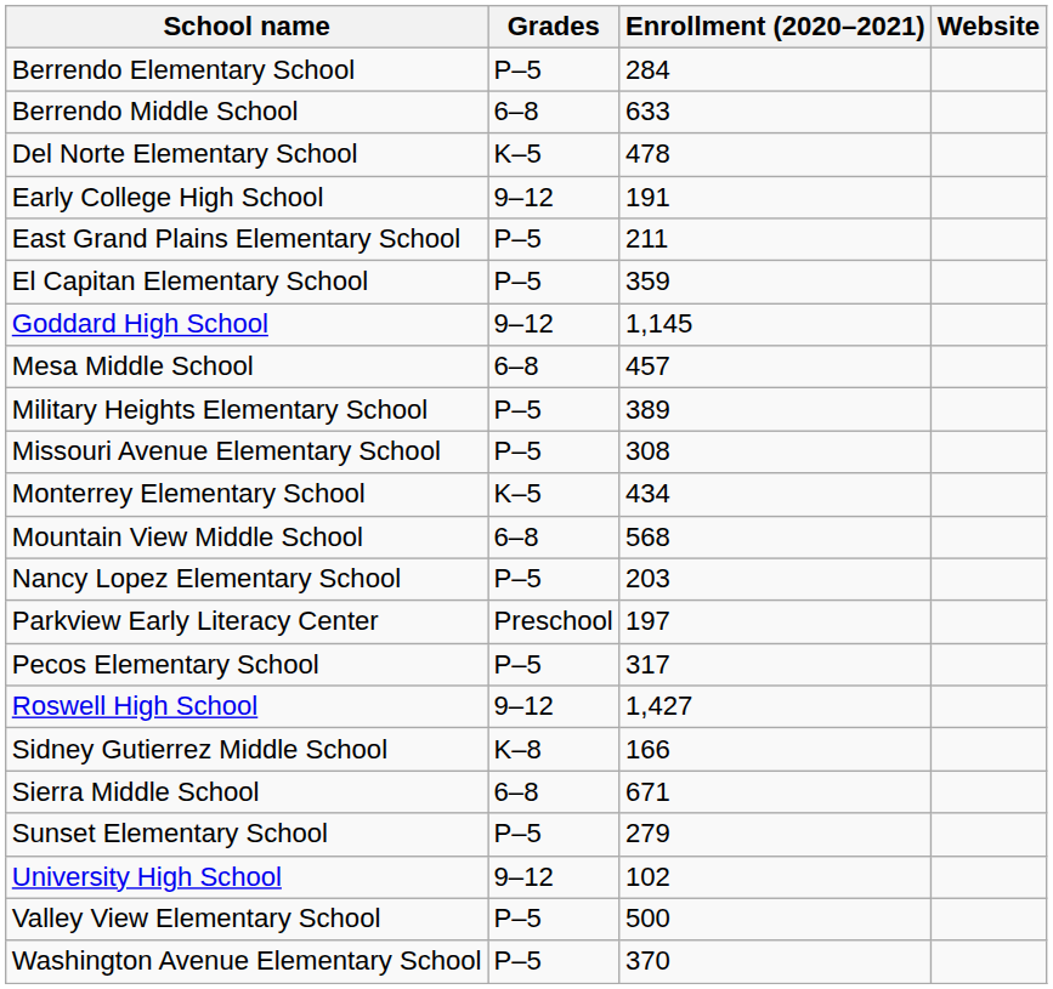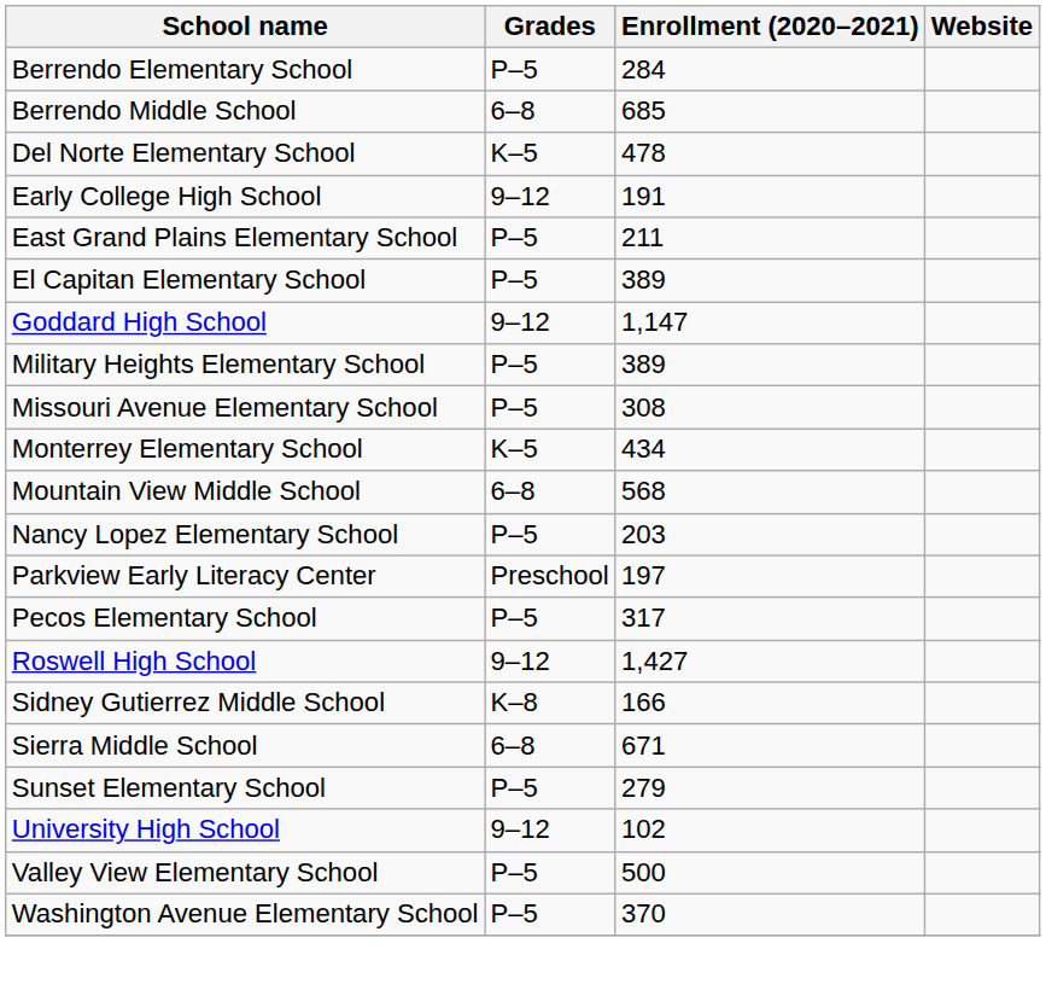 <table class="wikitable sortable">
 <tr>
 <th>School name</th>
 <th class="unsortable">Grades</th>
 <th>Enrollment (2020–2021)</th>
 <th class="unsortable">Website</th>
 </tr>
 <tr>
 <td>Berrendo Elementary School</td>
 <td>P–5</td>
 <td>284</td>
 <td></td>
 </tr>
 <tr>
 <td>Berrendo Middle School</td>
 <td>6–8</td>
-<td>633</td>
+<td>685</td>
 <td></td>
 </tr>
 <tr>
 <td>Del Norte Elementary School</td>
 <td>K–5</td>
 <td>478</td>
 <td></td>
 </tr>
 <tr>
 <td>Early College High School</td>
 <td>9–12</td>
 <td>191</td>
 <td></td>
 </tr>
 <tr>
 <td>East Grand Plains Elementary School</td>
 <td>P–5</td>
 <td>211</td>
 <td></td>
 </tr>
 <tr>
 <td>El Capitan Elementary School</td>
 <td>P–5</td>
-<td>359</td>
+<td>389</td>
 <td></td>
 </tr>
 <tr>
 <td><a href='#'>Goddard High School</a></td>
 <td>9–12</td>
-<td>1,145</td>
-<td></td>
-</tr>
-<tr>
-<td>Mesa Middle School</td>
-<td>6–8</td>
-<td>457</td>
+<td>1,147</td>
 <td></td>
 </tr>
 <tr>
 <td>Military Heights Elementary School</td>
 <td>P–5</td>
 <td>389</td>
 <td></td>
 </tr>
 <tr>
 <td>Missouri Avenue Elementary School</td>
 <td>P–5</td>
 <td>308</td>
 <td></td>
 </tr>
 <tr>
 <td>Monterrey Elementary School</td>
 <td>K–5</td>
 <td>434</td>
 <td></td>
 </tr>
 <tr>
 <td>Mountain View Middle School</td>
 <td>6–8</td>
 <td>568</td>
 <td></td>
 </tr>
 <tr>
 <td>Nancy Lopez Elementary School</td>
 <td>P–5</td>
 <td>203</td>
 <td></td>
 </tr>
 <tr>
 <td>Parkview Early Literacy Center</td>
 <td>Preschool</td>
 <td>197</td>
 <td></td>
 </tr>
 <tr>
 <td>Pecos Elementary School</td>
 <td>P–5</td>
 <td>317</td>
 <td></td>
 </tr>
 <tr>
 <td><a href='#'>Roswell High School</a></td>
 <td>9–12</td>
 <td>1,427</td>
 <td></td>
 </tr>
 <tr>
 <td>Sidney Gutierrez Middle School</td>
 <td>K–8</td>
 <td>166</td>
 <td></td>
 </tr>
 <tr>
 <td>Sierra Middle School</td>
 <td>6–8</td>
 <td>671</td>
 <td></td>
 </tr>
 <tr>
 <td>Sunset Elementary School</td>
 <td>P–5</td>
 <td>279</td>
 <td></td>
 </tr>
 <tr>
 <td><a href='#'>University High School</a></td>
 <td>9–12</td>
 <td>102</td>
 <td></td>
 </tr>
 <tr>
 <td>Valley View Elementary School</td>
 <td>P–5</td>
 <td>500</td>
 <td></td>
 </tr>
 <tr>
 <td>Washington Avenue Elementary School</td>
 <td>P–5</td>
 <td>370</td>
 <td></td>
 </tr>
 <tr>
 </tr>
 </table>
